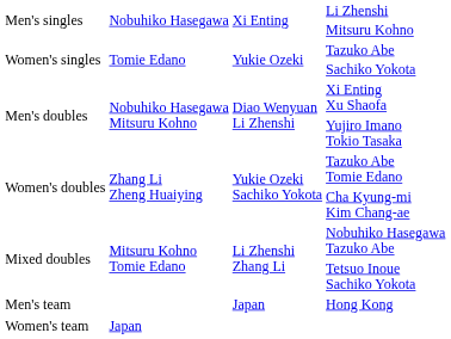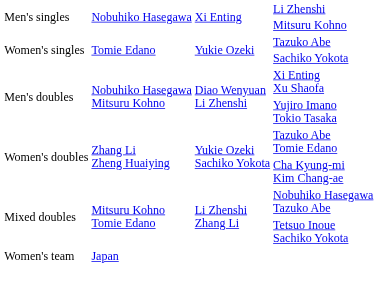 <table>
 <tr>
 <td rowspan=2>Men's singles <br></td>
 <td rowspan=2> <a href='#'>Nobuhiko Hasegawa</a></td>
 <td rowspan=2> <a href='#'>Xi Enting</a></td>
 <td> <a href='#'>Li Zhenshi</a></td>
 </tr>
 <tr>
 <td> <a href='#'>Mitsuru Kohno</a></td>
 </tr>
 <tr>
 <td rowspan=2>Women's singles <br></td>
 <td rowspan=2> <a href='#'>Tomie Edano</a></td>
 <td rowspan=2> <a href='#'>Yukie Ozeki</a></td>
 <td> <a href='#'>Tazuko Abe</a></td>
 </tr>
 <tr>
 <td> <a href='#'>Sachiko Yokota</a></td>
 </tr>
 <tr>
 <td rowspan=2>Men's doubles <br></td>
 <td rowspan=2> <a href='#'>Nobuhiko Hasegawa</a><br> <a href='#'>Mitsuru Kohno</a></td>
 <td rowspan=2> <a href='#'>Diao Wenyuan</a><br> <a href='#'>Li Zhenshi</a></td>
 <td> <a href='#'>Xi Enting</a><br> <a href='#'>Xu Shaofa</a></td>
 </tr>
 <tr>
 <td> <a href='#'>Yujiro Imano</a><br> <a href='#'>Tokio Tasaka</a></td>
 </tr>
 <tr>
 <td rowspan=2>Women's doubles <br></td>
 <td rowspan=2> <a href='#'>Zhang Li</a><br> <a href='#'>Zheng Huaiying</a></td>
 <td rowspan=2> <a href='#'>Yukie Ozeki</a><br> <a href='#'>Sachiko Yokota</a></td>
 <td> <a href='#'>Tazuko Abe</a><br> <a href='#'>Tomie Edano</a></td>
 </tr>
 <tr>
 <td> <a href='#'>Cha Kyung-mi</a><br>  <a href='#'>Kim Chang-ae</a></td>
 </tr>
 <tr>
 <td rowspan=2>Mixed doubles <br></td>
 <td rowspan=2> <a href='#'>Mitsuru Kohno</a><br> <a href='#'>Tomie Edano</a></td>
 <td rowspan=2> <a href='#'>Li Zhenshi</a><br> <a href='#'>Zhang Li</a></td>
 <td> <a href='#'>Nobuhiko Hasegawa</a><br> <a href='#'>Tazuko Abe</a></td>
 </tr>
 <tr>
 <td> <a href='#'>Tetsuo Inoue</a><br> <a href='#'>Sachiko Yokota</a></td>
 </tr>
 <tr>
-<td rowspan=1>Men's team <br></td>
-<td rowspan=1></td>
-<td rowspan=1> <a href='#'>Japan</a></td>
-<td> <a href='#'>Hong Kong</a></td>
-</tr>
-<tr>
 </tr>
 <tr>
 <td rowspan=1>Women's team <br></td>
 <td rowspan=1> <a href='#'>Japan</a></td>
 <td rowspan=1></td>
 <td></td>
 </tr>
 <tr>
 </tr>
 </table>
